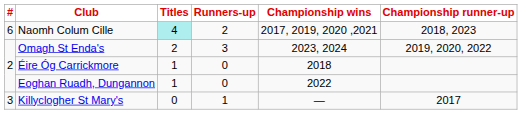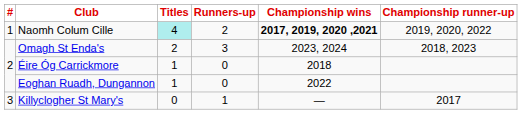 <table class="wikitable sortable" style="text-align:center;">
 <tr>
 <th style="background:white;color:#E00000">#</th>
 <th style="background:white;color:#E00000">Club</th>
 <th style="background:white;color:#E00000">Titles</th>
 <th style="background:white;color:#E00000">Runners-up</th>
 <th style="background:white;color:#E00000">Championship wins</th>
 <th style="background:white;color:#E00000">Championship runner-up</th>
 </tr>
 <tr>
-<td>6</td>
+<td>1</td>
 <td style="text-align:left"> Naomh Colum Cille</td>
 <td style="background: paleturquoise;">4</td>
 <td>2</td>
-<td>2017, 2019, 2020 ,2021</td>
-<td>2018, 2023</td>
+<td><strong>2017, 2019, 2020 ,2021</strong></td>
+<td>2019, 2020, 2022</td>
 </tr>
 <tr>
 <td rowspan="3">2</td>
 <td style="text-align:left"> <a href='#'>Omagh St Enda's</a></td>
 <td>2</td>
 <td>3</td>
 <td>2023, 2024</td>
-<td>2019, 2020, 2022</td>
+<td>2018, 2023</td>
 </tr>
 <tr>
 <td style="text-align:left"><a href='#'>Éire Óg Carrickmore</a></td>
 <td>1</td>
 <td>0</td>
 <td>2018</td>
 <td></td>
 </tr>
 <tr>
 <td style="text-align:left"><a href='#'>Eoghan Ruadh, Dungannon</a></td>
 <td>1</td>
 <td>0</td>
 <td>2022</td>
 <td></td>
 </tr>
 <tr>
 <td>3</td>
 <td style="text-align:left"><a href='#'>Killyclogher St Mary's</a></td>
 <td>0</td>
 <td>1</td>
 <td>—</td>
 <td>2017</td>
 </tr>
 </table>
